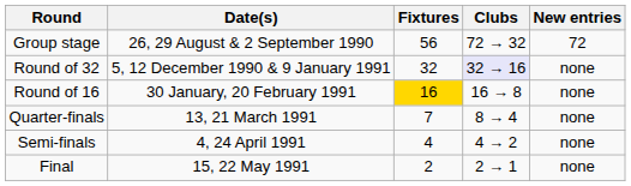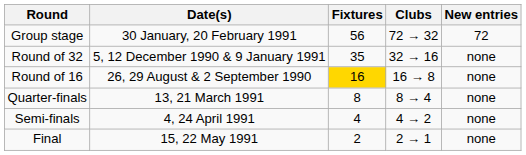 <table class="wikitable" style="text-align:center">
 <tr>
 <th>Round</th>
 <th>Date(s)</th>
 <th>Fixtures</th>
 <th>Clubs</th>
 <th>New entries</th>
 </tr>
 <tr>
 <td>Group stage</td>
-<td>26, 29 August & 2 September 1990</td>
+<td>30 January, 20 February 1991</td>
 <td>56</td>
 <td>72 → 32</td>
 <td>72</td>
 </tr>
 <tr>
 <td>Round of 32</td>
 <td>5, 12 December 1990 & 9 January 1991</td>
-<td>32</td>
-<td style="background: lavender;">32 → 16</td>
+<td>35</td>
+<td>32 → 16</td>
 <td>none</td>
 </tr>
 <tr>
 <td>Round of 16</td>
-<td>30 January, 20 February 1991</td>
+<td>26, 29 August & 2 September 1990</td>
 <td style="background: gold;">16</td>
 <td>16 → 8</td>
 <td>none</td>
 </tr>
 <tr>
 <td>Quarter-finals</td>
 <td>13, 21 March 1991</td>
-<td>7</td>
+<td>8</td>
 <td>8 → 4</td>
 <td>none</td>
 </tr>
 <tr>
 <td>Semi-finals</td>
 <td>4, 24 April 1991</td>
 <td>4</td>
 <td>4 → 2</td>
 <td>none</td>
 </tr>
 <tr>
 <td>Final</td>
 <td>15, 22 May 1991</td>
 <td>2</td>
 <td>2 → 1</td>
 <td>none</td>
 </tr>
 </table>
